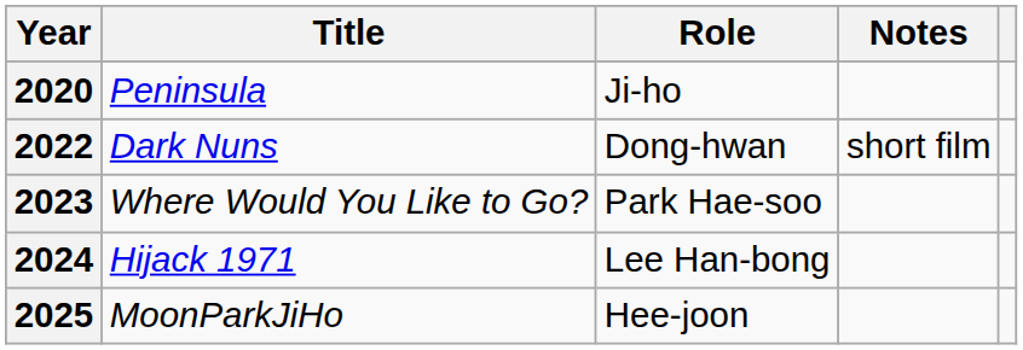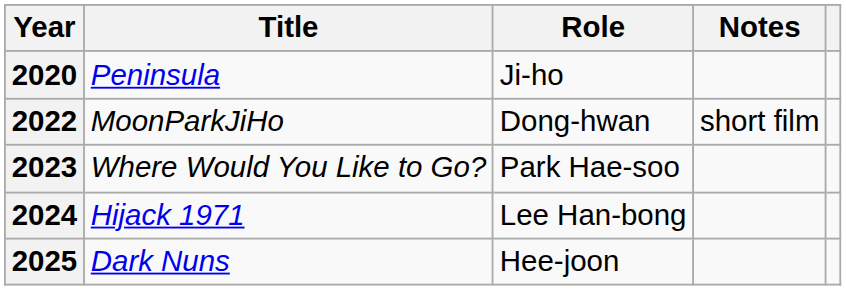 <table class="wikitable plainrowheaders sortable">
 <tr>
 <th scope="col">Year</th>
 <th scope="col">Title</th>
 <th scope="col">Role</th>
 <th scope="col" class="unsortable">Notes</th>
 <th scope="col" class="unsortable"></th>
 </tr>
 <tr>
 <th scope="row">2020</th>
 <td><em><a href='#'>Peninsula</a></em></td>
 <td>Ji-ho</td>
 <td></td>
 <td style="text-align:center"></td>
 </tr>
 <tr>
 <th scope="row">2022</th>
-<td><em><a href='#'>Dark Nuns</a></em></td>
+<td><em>MoonParkJiHo</em></td>
 <td>Dong-hwan</td>
 <td>short film</td>
 <td style="text-align:center"></td>
 </tr>
 <tr>
 <th scope="row">2023</th>
 <td><em>Where Would You Like to Go?</em></td>
 <td>Park Hae-soo</td>
 <td></td>
 <td style="text-align:center"></td>
 </tr>
 <tr>
 <th scope="row">2024</th>
 <td><em><a href='#'>Hijack 1971</a></em></td>
 <td>Lee Han-bong</td>
 <td></td>
 <td style="text-align:center"></td>
 </tr>
 <tr>
 <th scope="row">2025</th>
-<td><em>MoonParkJiHo</em></td>
+<td><em><a href='#'>Dark Nuns</a></em></td>
 <td>Hee-joon</td>
 <td></td>
 <td style="text-align:center"></td>
 </tr>
 </table>
